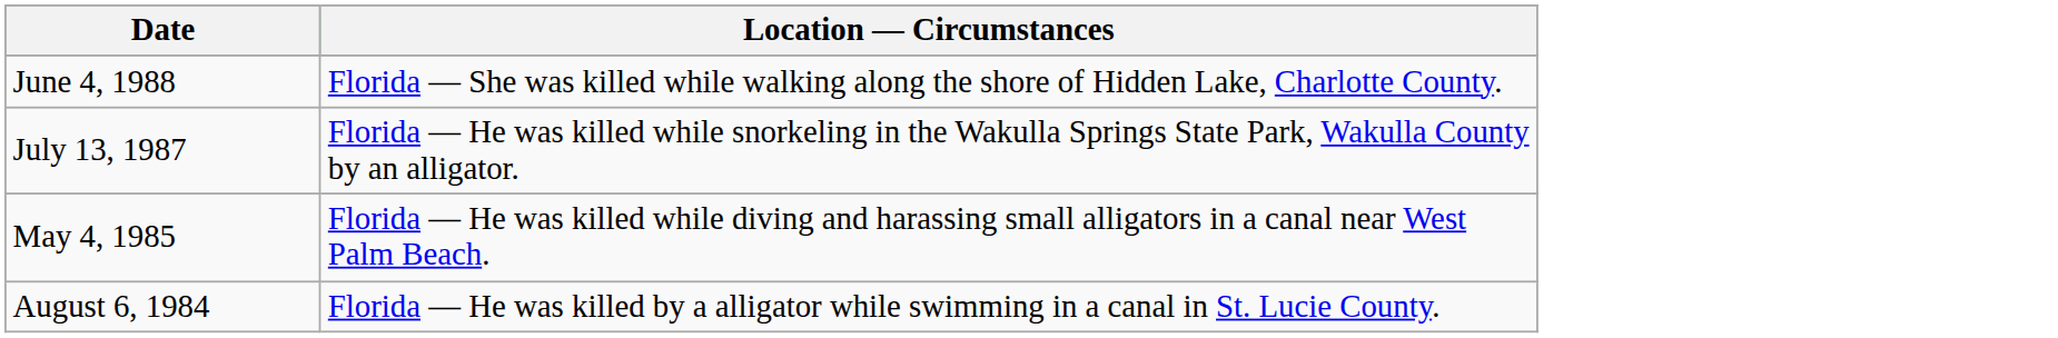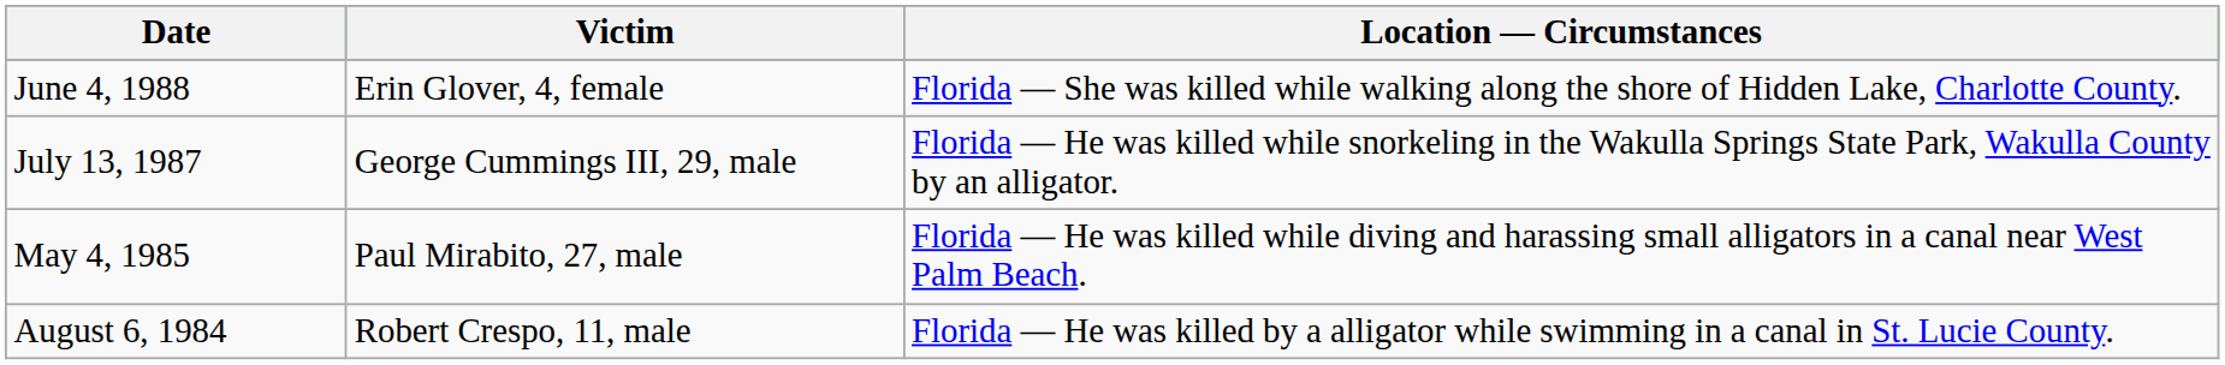 <table class="wikitable">
 <tr style="background:green;">
 <th style="width:150px;">Date</th>
+<th style="width:250px;">Victim</th>
 <th style="width:600px;">Location — Circumstances</th>
 </tr>
 <tr>
 <td>June 4, 1988</td>
+<td>Erin Glover, 4, female</td>
 <td><a href='#'>Florida</a> — She was killed while walking along the shore of Hidden Lake, <a href='#'>Charlotte County</a>.</td>
 </tr>
 <tr>
 <td>July 13, 1987</td>
+<td>George Cummings III, 29, male</td>
 <td><a href='#'>Florida</a> — He was killed while snorkeling in the Wakulla Springs State Park, <a href='#'>Wakulla County</a> by an  alligator.</td>
 </tr>
 <tr>
 <td>May 4, 1985</td>
+<td>Paul Mirabito, 27, male</td>
 <td><a href='#'>Florida</a> — He was killed while diving and harassing small alligators in a canal near <a href='#'>West Palm Beach</a>.</td>
 </tr>
 <tr>
 <td>August 6, 1984</td>
+<td>Robert Crespo, 11, male</td>
 <td><a href='#'>Florida</a> — He was killed by a  alligator while swimming in a canal in <a href='#'>St. Lucie County</a>.</td>
 </tr>
 </table>
